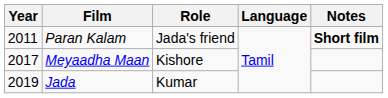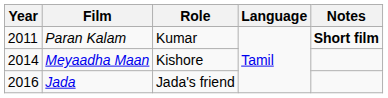 <table class="wikitable" style="font-size: 95%;">
 <tr>
 <th>Year</th>
 <th>Film</th>
 <th>Role</th>
 <th>Language</th>
 <th>Notes</th>
 </tr>
 <tr>
 <td>2011</td>
 <td><em>Paran Kalam</em></td>
-<td>Jada's friend</td>
+<td>Kumar</td>
 <td rowspan="3"><a href='#'>Tamil</a></td>
 <td><strong>Short film</strong></td>
 </tr>
 <tr>
-<td>2017</td>
+<td>2014</td>
 <td><em><a href='#'>Meyaadha Maan</a></em></td>
 <td>Kishore</td>
 <td></td>
 </tr>
 <tr>
-<td>2019</td>
+<td>2016</td>
 <td><em><a href='#'>Jada</a></em></td>
-<td>Kumar</td>
+<td>Jada's friend</td>
 <td></td>
 </tr>
 </table>
